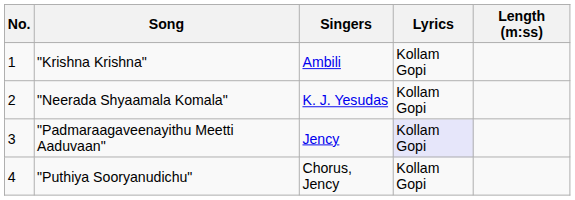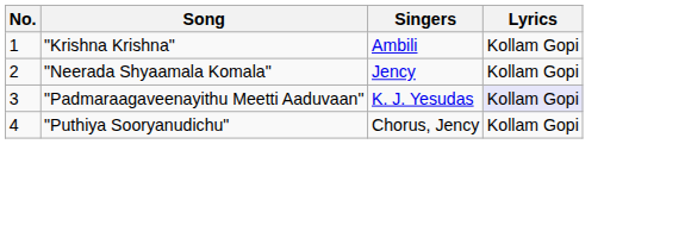 <table class="wikitable" style="font-size:95%;">
 <tr>
 <th>No.</th>
 <th>Song</th>
 <th>Singers</th>
 <th>Lyrics</th>
-<th>Length (m:ss)</th>
 </tr>
 <tr>
 <td>1</td>
 <td>"Krishna Krishna"</td>
 <td><a href='#'>Ambili</a></td>
 <td>Kollam Gopi</td>
-<td></td>
 </tr>
 <tr>
 <td>2</td>
 <td>"Neerada Shyaamala Komala"</td>
-<td><a href='#'>K. J. Yesudas</a></td>
+<td><a href='#'>Jency</a></td>
 <td>Kollam Gopi</td>
-<td></td>
 </tr>
 <tr>
 <td>3</td>
 <td>"Padmaraagaveenayithu Meetti Aaduvaan"</td>
-<td><a href='#'>Jency</a></td>
+<td><a href='#'>K. J. Yesudas</a></td>
 <td style="background: lavender;">Kollam Gopi</td>
-<td></td>
 </tr>
 <tr>
 <td>4</td>
 <td>"Puthiya Sooryanudichu"</td>
 <td>Chorus, Jency</td>
 <td>Kollam Gopi</td>
-<td></td>
 </tr>
 </table>
